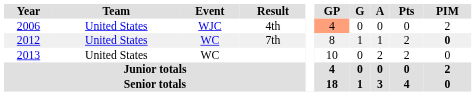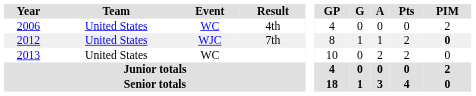 <table border="0" cellpadding="1" cellspacing="0" style="text-align:center; width:40em">
 <tr ALIGN="center" bgcolor="#e0e0e0">
 <th>Year</th>
 <th>Team</th>
 <th>Event</th>
 <th>Result</th>
 <th rowspan="99" bgcolor="#ffffff"> </th>
 <th>GP</th>
 <th>G</th>
 <th>A</th>
 <th>Pts</th>
 <th>PIM</th>
 </tr>
 <tr>
 <td><a href='#'>2006</a></td>
 <td><a href='#'>United States</a></td>
-<td><a href='#'>WJC</a></td>
+<td><a href='#'>WC</a></td>
 <td>4th</td>
-<td style="background: lightsalmon;">4</td>
+<td>4</td>
 <td>0</td>
 <td>0</td>
 <td>0</td>
 <td>2</td>
 </tr>
 <tr bgcolor="#f0f0f0">
 <td><a href='#'>2012</a></td>
 <td><a href='#'>United States</a></td>
-<td><a href='#'>WC</a></td>
+<td><a href='#'>WJC</a></td>
 <td>7th</td>
 <td>8</td>
 <td>1</td>
 <td>1</td>
 <td>2</td>
 <td><strong>0</strong></td>
 </tr>
 <tr>
 <td><a href='#'>2013</a></td>
 <td>United States</td>
 <td>WC</td>
 <td></td>
 <td>10</td>
 <td>0</td>
 <td>2</td>
 <td>2</td>
 <td>0</td>
 </tr>
 <tr bgcolor="#e0e0e0">
 <th colspan="4">Junior totals</th>
 <th>4</th>
 <th>0</th>
 <th>0</th>
 <th>0</th>
 <th>2</th>
 </tr>
 <tr bgcolor="#e0e0e0">
 <th colspan="4">Senior totals</th>
 <th>18</th>
 <th>1</th>
 <th>3</th>
 <th>4</th>
 <th>0</th>
 </tr>
 </table>
